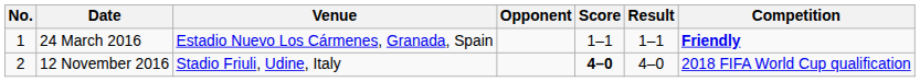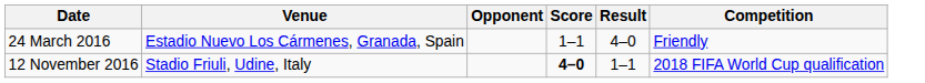 <table class="wikitable sortable">
 <tr>
-<th scope="col">No.</th>
 <th scope="col">Date</th>
 <th scope="col">Venue</th>
 <th scope="col">Opponent</th>
 <th scope="col">Score</th>
 <th scope="col">Result</th>
 <th scope="col">Competition</th>
 </tr>
 <tr>
-<td align="center">1</td>
 <td>24 March 2016</td>
 <td><a href='#'>Estadio Nuevo Los Cármenes</a>, <a href='#'>Granada</a>, Spain</td>
 <td></td>
 <td align="center">1–1</td>
-<td align="center">1–1</td>
-<td><strong><a href='#'>Friendly</a></strong></td>
+<td align="center">4–0</td>
+<td><a href='#'>Friendly</a></td>
 </tr>
 <tr>
-<td align="center">2</td>
 <td>12 November 2016</td>
 <td><a href='#'>Stadio Friuli</a>, <a href='#'>Udine</a>, Italy</td>
 <td></td>
 <td align="center"><strong>4–0</strong></td>
-<td align="center">4–0</td>
+<td align="center">1–1</td>
 <td><a href='#'>2018 FIFA World Cup qualification</a></td>
 </tr>
 </table>
